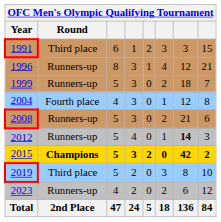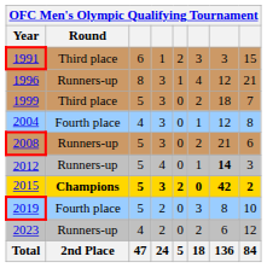 <table class="wikitable" style="text-align: center;">
 <tr>
 <th colspan=10><a href='#'>OFC Men's Olympic Qualifying Tournament</a></th>
 </tr>
 <tr>
 <th>Year</th>
 <th>Round</th>
 <th></th>
 <th></th>
 <th></th>
 <th></th>
 <th></th>
 <th></th>
 </tr>
 <tr style="background:#c96;">
 <td style="border: 3px solid red"> <a href='#'>1991</a></td>
 <td>Third place</td>
 <td>6</td>
 <td>1</td>
 <td>2</td>
 <td>3</td>
 <td>3</td>
 <td>15</td>
 </tr>
 <tr style="background:#c96;">
 <td> <a href='#'>1996</a></td>
 <td>Runners-up</td>
 <td>8</td>
 <td>3</td>
 <td>1</td>
 <td>4</td>
 <td>12</td>
 <td>21</td>
 </tr>
 <tr style="background:#c96;">
 <td> <a href='#'>1999</a></td>
-<td>Runners-up</td>
+<td>Third place</td>
 <td>5</td>
 <td>3</td>
 <td>0</td>
 <td>2</td>
 <td>18</td>
 <td>7</td>
 </tr>
 <tr style="background:#9acdff;">
 <td> <a href='#'>2004</a></td>
 <td>Fourth place</td>
 <td>4</td>
 <td>3</td>
 <td>0</td>
 <td>1</td>
 <td>12</td>
 <td>8</td>
 </tr>
 <tr style="background:#c96;">
 <td style="border: 3px solid red"> <a href='#'>2008</a></td>
 <td>Runners-up</td>
 <td>5</td>
 <td>3</td>
 <td>0</td>
 <td>2</td>
 <td>21</td>
 <td>6</td>
 </tr>
 <tr bgcolor=silver>
 <td> <a href='#'>2012</a></td>
 <td>Runners-up</td>
 <td>5</td>
 <td>4</td>
 <td>0</td>
 <td>1</td>
 <td><strong>14</strong></td>
 <td>3</td>
 </tr>
 <tr bgcolor=gold>
 <td> <a href='#'>2015</a></td>
 <td><strong>Champions</strong></td>
 <td><strong>5</strong></td>
 <td><strong>3</strong></td>
 <td><strong>2</strong></td>
 <td><strong>0</strong></td>
 <td><strong>42</strong></td>
 <td><strong>2</strong></td>
 </tr>
 <tr style="background:#9acdff;">
 <td style="border: 3px solid red"> <a href='#'>2019</a></td>
-<td>Third place</td>
+<td>Fourth place</td>
 <td>5</td>
 <td>2</td>
 <td>0</td>
 <td>3</td>
 <td>8</td>
 <td>10</td>
 </tr>
 <tr bgcolor=silver>
 <td> <a href='#'>2023</a></td>
 <td>Runners-up</td>
 <td>4</td>
 <td>2</td>
 <td>0</td>
 <td>2</td>
 <td>6</td>
 <td>12</td>
 </tr>
 <tr>
 <th><strong>Total</strong></th>
 <th>2nd Place</th>
 <th><strong>47</strong></th>
 <th><strong>24</strong></th>
 <th><strong>5</strong></th>
 <th><strong>18</strong></th>
 <th><strong>136</strong></th>
 <th><strong>84</strong></th>
 </tr>
 </table>
